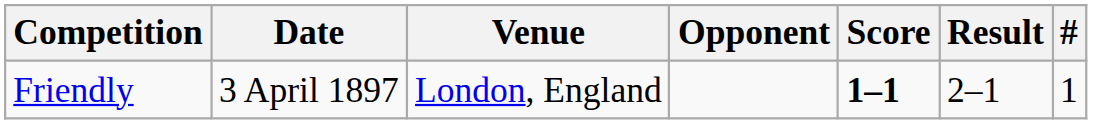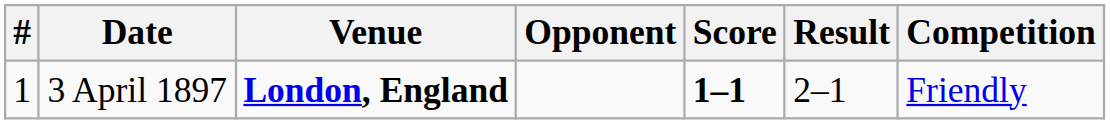 <table class="wikitable">
 <tr>
-<th>Competition</th>
+<th>#</th>
 <th>Date</th>
 <th>Venue</th>
 <th>Opponent</th>
 <th>Score</th>
 <th>Result</th>
-<th>#</th>
+<th>Competition</th>
 </tr>
 <tr>
-<td><a href='#'>Friendly</a></td>
+<td>1</td>
 <td>3 April 1897</td>
-<td><a href='#'>London</a>, England</td>
+<td><strong><a href='#'>London</a>, England</strong></td>
 <td></td>
 <td><strong>1–1</strong></td>
 <td>2–1</td>
-<td>1</td>
+<td><a href='#'>Friendly</a></td>
 </tr>
 </table>
